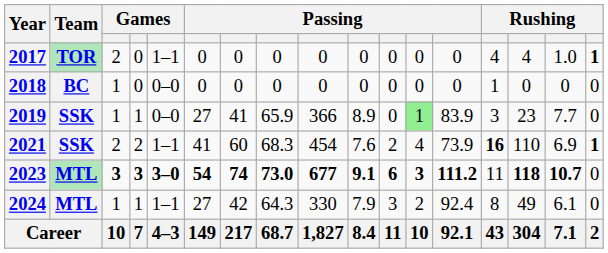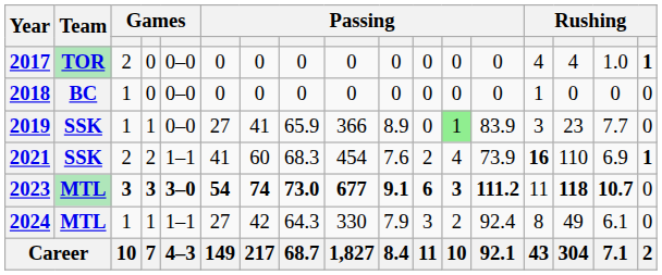 <table class="wikitable" style="text-align:center;">
 <tr>
 <th rowspan="2">Year</th>
 <th rowspan="2">Team</th>
 <th colspan="3">Games</th>
 <th colspan="8">Passing</th>
 <th colspan="4">Rushing</th>
 </tr>
 <tr>
 <th></th>
 <th></th>
 <th></th>
 <th></th>
 <th></th>
 <th></th>
 <th></th>
 <th></th>
 <th></th>
 <th></th>
 <th></th>
 <th></th>
 <th></th>
 <th></th>
 <th></th>
 </tr>
 <tr>
 <th><a href='#'>2017</a></th>
 <th style="background:#afe6ba;"><a href='#'>TOR</a></th>
 <td>2</td>
 <td>0</td>
-<td>1–1</td>
+<td>0–0</td>
 <td>0</td>
 <td>0</td>
 <td>0</td>
 <td>0</td>
 <td>0</td>
 <td>0</td>
 <td>0</td>
 <td>0</td>
 <td>4</td>
 <td>4</td>
 <td>1.0</td>
 <td><strong>1</strong></td>
 </tr>
 <tr>
 <th><a href='#'>2018</a></th>
 <th><a href='#'>BC</a></th>
 <td>1</td>
 <td>0</td>
 <td>0–0</td>
 <td>0</td>
 <td>0</td>
 <td>0</td>
 <td>0</td>
 <td>0</td>
 <td>0</td>
 <td>0</td>
 <td>0</td>
 <td>1</td>
 <td>0</td>
 <td>0</td>
 <td>0</td>
 </tr>
 <tr>
 <th><a href='#'>2019</a></th>
 <th><a href='#'>SSK</a></th>
 <td>1</td>
 <td>1</td>
 <td>0–0</td>
 <td>27</td>
 <td>41</td>
 <td>65.9</td>
 <td>366</td>
 <td>8.9</td>
 <td>0</td>
 <td style="background: lightgreen;">1</td>
 <td>83.9</td>
 <td>3</td>
 <td>23</td>
 <td>7.7</td>
 <td>0</td>
 </tr>
 <tr>
 <th><a href='#'>2021</a></th>
 <th><a href='#'>SSK</a></th>
 <td>2</td>
 <td>2</td>
 <td>1–1</td>
 <td>41</td>
 <td>60</td>
 <td>68.3</td>
 <td>454</td>
 <td>7.6</td>
 <td>2</td>
 <td>4</td>
 <td>73.9</td>
 <td><strong>16</strong></td>
 <td>110</td>
 <td>6.9</td>
 <td><strong>1</strong></td>
 </tr>
 <tr>
 <th><a href='#'>2023</a></th>
 <th style="background:#afe6ba;"><a href='#'>MTL</a></th>
 <td><strong>3</strong></td>
 <td><strong>3</strong></td>
 <td><strong>3–0</strong></td>
 <td><strong>54</strong></td>
 <td><strong>74</strong></td>
 <td><strong>73.0</strong></td>
 <td><strong>677</strong></td>
 <td><strong>9.1</strong></td>
 <td><strong>6</strong></td>
 <td><strong>3</strong></td>
 <td><strong>111.2</strong></td>
 <td>11</td>
 <td><strong>118</strong></td>
 <td><strong>10.7</strong></td>
 <td>0</td>
 </tr>
 <tr>
 <th><a href='#'>2024</a></th>
 <th><a href='#'>MTL</a></th>
 <td>1</td>
 <td>1</td>
 <td>1–1</td>
 <td>27</td>
 <td>42</td>
 <td>64.3</td>
 <td>330</td>
 <td>7.9</td>
 <td>3</td>
 <td>2</td>
 <td>92.4</td>
 <td>8</td>
 <td>49</td>
 <td>6.1</td>
 <td>0</td>
 </tr>
 <tr>
 <th colspan="2">Career</th>
 <th>10</th>
 <th>7</th>
 <th>4–3</th>
 <th>149</th>
 <th>217</th>
 <th>68.7</th>
 <th>1,827</th>
 <th>8.4</th>
 <th>11</th>
 <th>10</th>
 <th>92.1</th>
 <th>43</th>
 <th>304</th>
 <th>7.1</th>
 <th>2</th>
 </tr>
 </table>
